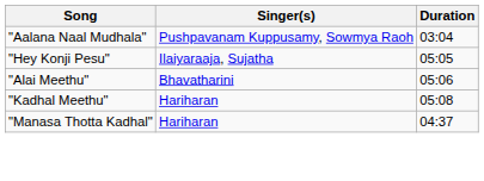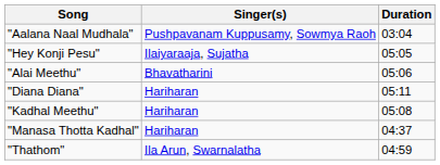 <table class="wikitable" style="font-size:95%;">
 <tr>
 <th>Song</th>
 <th>Singer(s)</th>
 <th>Duration</th>
 </tr>
 <tr>
 <td>"Aalana Naal Mudhala"</td>
 <td><a href='#'>Pushpavanam Kuppusamy</a>, <a href='#'>Sowmya Raoh</a></td>
 <td>03:04</td>
 </tr>
 <tr>
 <td>"Hey Konji Pesu"</td>
 <td><a href='#'>Ilaiyaraaja</a>, <a href='#'>Sujatha</a></td>
 <td>05:05</td>
 </tr>
 <tr>
 <td>"Alai Meethu"</td>
 <td><a href='#'>Bhavatharini</a></td>
 <td>05:06</td>
 </tr>
 <tr>
+<td>"Diana Diana"</td>
+<td><a href='#'>Hariharan</a></td>
+<td>05:11</td>
+</tr>
+<tr>
 <td>"Kadhal Meethu"</td>
 <td><a href='#'>Hariharan</a></td>
 <td>05:08</td>
 </tr>
 <tr>
 <td>"Manasa Thotta Kadhal"</td>
 <td><a href='#'>Hariharan</a></td>
 <td>04:37</td>
 </tr>
+<tr>
+<td>"Thathom"</td>
+<td><a href='#'>Ila Arun</a>, <a href='#'>Swarnalatha</a></td>
+<td>04:59</td>
+</tr>
 </table>
